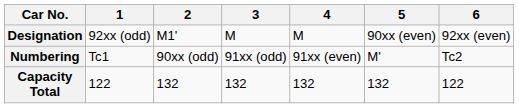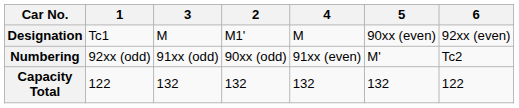 <table class="wikitable">
 <tr>
 <th>Car No.</th>
 <th>1</th>
+<th>3</th>
 <th>2</th>
-<th>3</th>
 <th>4</th>
 <th>5</th>
 <th>6</th>
 </tr>
 <tr>
 <th>Designation</th>
-<td>92xx (odd)</td>
+<td>Tc1</td>
+<td>M</td>
 <td>M1'</td>
-<td>M</td>
 <td>M</td>
 <td>90xx (even)</td>
 <td>92xx (even)</td>
 </tr>
 <tr>
 <th>Numbering</th>
-<td>Tc1</td>
+<td>92xx (odd)</td>
+<td>91xx (odd)</td>
 <td>90xx (odd)</td>
-<td>91xx (odd)</td>
 <td>91xx (even)</td>
 <td>M'</td>
 <td>Tc2</td>
 </tr>
 <tr>
 <th>Capacity<br>Total</th>
 <td>122</td>
 <td>132</td>
 <td>132</td>
 <td>132</td>
 <td>132</td>
 <td>122</td>
 </tr>
 </table>
